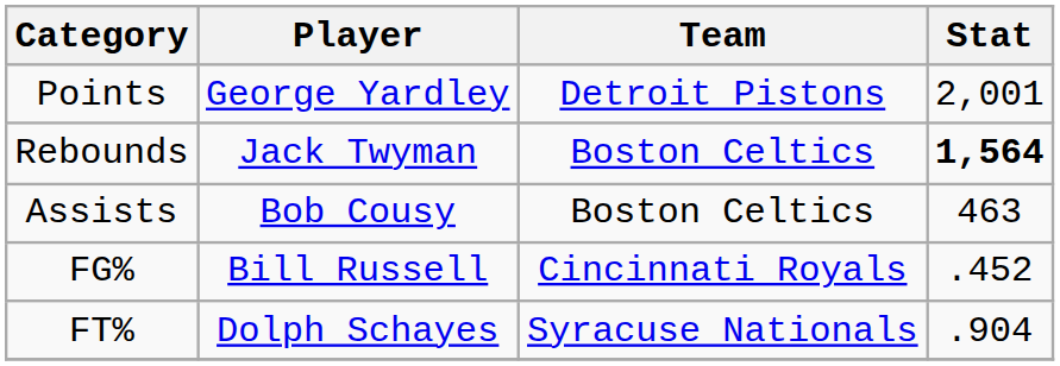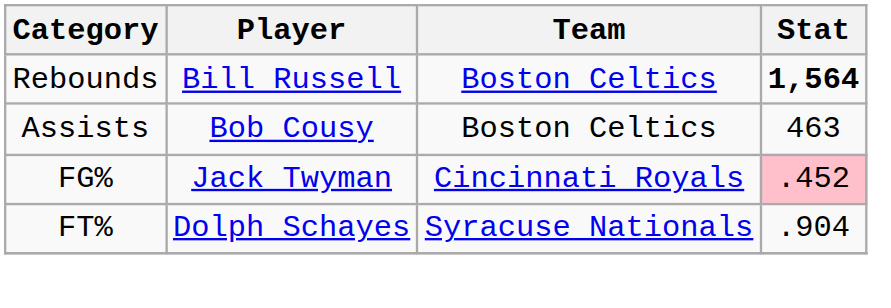 <table class="wikitable" style="text-align:center">
 <tr>
 <th>Category</th>
 <th>Player</th>
 <th>Team</th>
 <th>Stat</th>
 </tr>
 <tr>
-<td>Points</td>
-<td><a href='#'>George Yardley</a></td>
-<td><a href='#'>Detroit Pistons</a></td>
-<td>2,001</td>
-</tr>
-<tr>
 <td>Rebounds</td>
-<td><a href='#'>Jack Twyman</a></td>
+<td><a href='#'>Bill Russell</a></td>
 <td><a href='#'>Boston Celtics</a></td>
 <td><strong>1,564</strong></td>
 </tr>
 <tr>
 <td>Assists</td>
 <td><a href='#'>Bob Cousy</a></td>
 <td>Boston Celtics</td>
 <td>463</td>
 </tr>
 <tr>
 <td>FG%</td>
-<td><a href='#'>Bill Russell</a></td>
+<td><a href='#'>Jack Twyman</a></td>
 <td><a href='#'>Cincinnati Royals</a></td>
-<td>.452</td>
+<td style="background: pink;">.452</td>
 </tr>
 <tr>
 <td>FT%</td>
 <td><a href='#'>Dolph Schayes</a></td>
 <td><a href='#'>Syracuse Nationals</a></td>
 <td>.904</td>
 </tr>
 <tr>
 </tr>
 </table>
